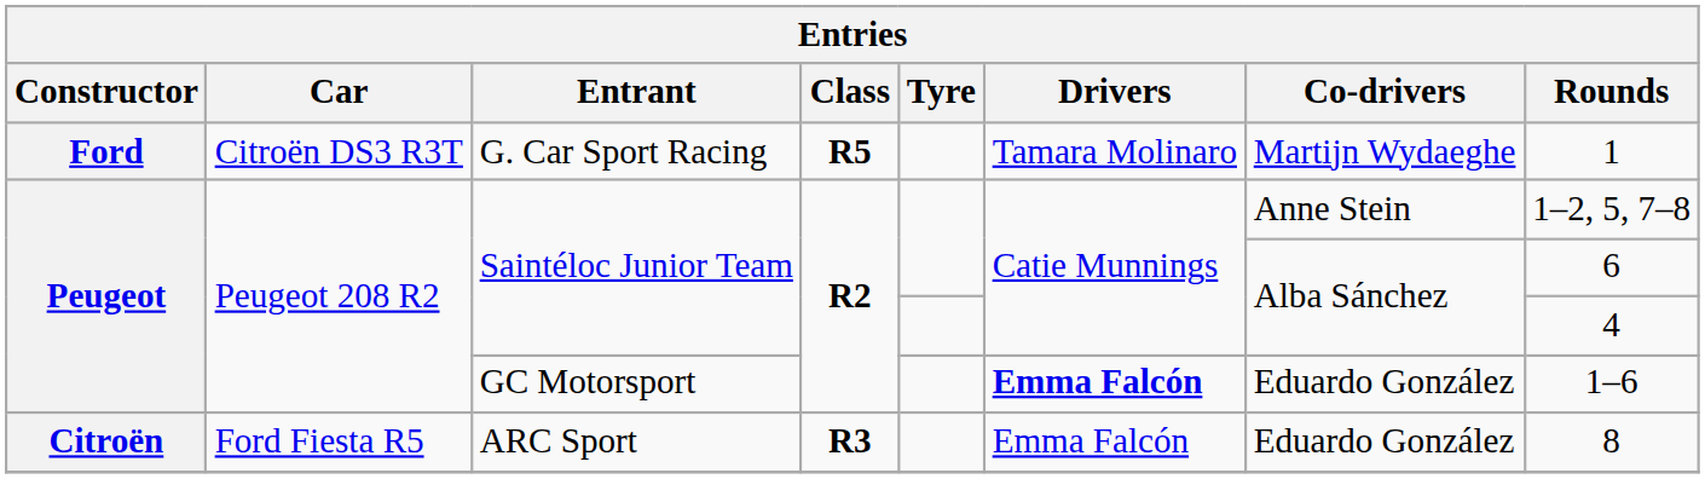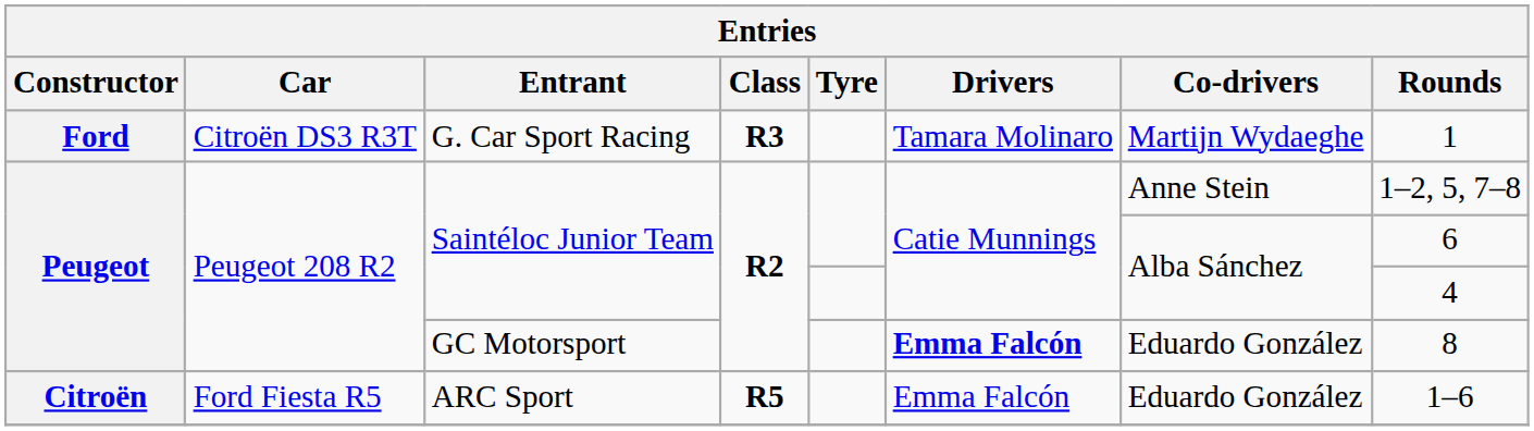 <table class="wikitable" style="font-size:85%">
 <tr>
 <th colspan="9">Entries</th>
 </tr>
 <tr>
 <th>Constructor</th>
 <th>Car</th>
 <th>Entrant</th>
 <th>Class</th>
 <th>Tyre</th>
 <th>Drivers</th>
 <th>Co-drivers</th>
 <th>Rounds</th>
 </tr>
 <tr>
 <th><a href='#'>Ford</a></th>
 <td><a href='#'>Citroën DS3 R3T</a></td>
 <td> G. Car Sport Racing</td>
-<td align="center"><strong><span>R5</span></strong></td>
+<td align="center"><strong><span>R3</span></strong></td>
 <td align="center"></td>
 <td> <a href='#'>Tamara Molinaro</a></td>
 <td> <a href='#'>Martijn Wydaeghe</a></td>
 <td align="center">1</td>
 </tr>
 <tr>
 <th rowspan="4"><a href='#'>Peugeot</a></th>
 <td rowspan="4"><a href='#'>Peugeot 208 R2</a></td>
 <td rowspan="3"> <a href='#'>Saintéloc Junior Team</a></td>
 <td rowspan="4" align="center"><strong><span>R2</span></strong></td>
 <td rowspan="2" align="center"></td>
 <td rowspan="3"> <a href='#'>Catie Munnings</a></td>
 <td> Anne Stein</td>
 <td align="center">1–2, 5, 7–8</td>
 </tr>
 <tr>
 <td rowspan="2"> Alba Sánchez</td>
 <td align="center">6</td>
 </tr>
 <tr>
 <td align="center"></td>
 <td align="center">4</td>
 </tr>
 <tr>
 <td> GC Motorsport</td>
 <td align="center"></td>
 <td><strong> <a href='#'>Emma Falcón</a></strong></td>
 <td> Eduardo González</td>
-<td align="center">1–6</td>
+<td align="center">8</td>
 </tr>
 <tr>
 <th><a href='#'>Citroën</a></th>
 <td><a href='#'>Ford Fiesta R5</a></td>
 <td> ARC Sport</td>
-<td align="center"><strong><span>R3</span></strong></td>
+<td align="center"><strong><span>R5</span></strong></td>
 <td align="center"></td>
 <td> <a href='#'>Emma Falcón</a></td>
 <td> Eduardo González</td>
-<td align="center">8</td>
+<td align="center">1–6</td>
 </tr>
 <tr>
 </tr>
 </table>
